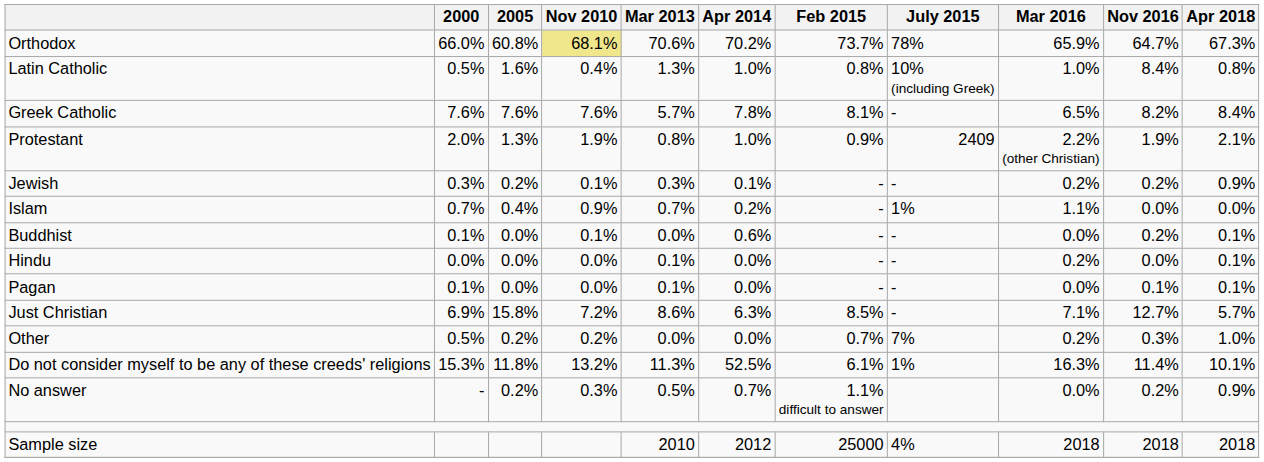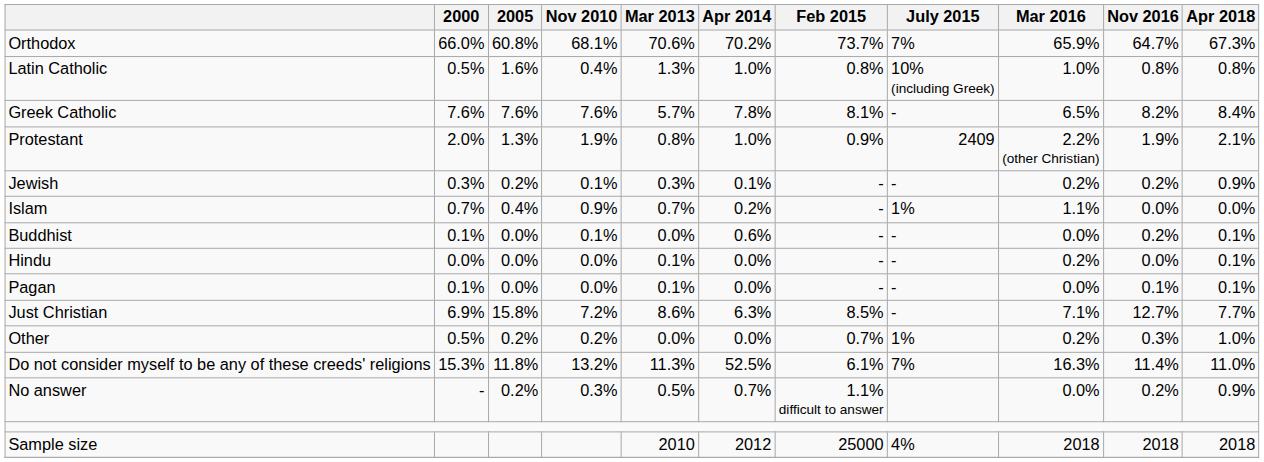 <table class="wikitable" style="margin:auto">
 <tr>
 <th></th>
 <th>2000</th>
 <th>2005</th>
 <th>Nov 2010</th>
 <th>Mar 2013</th>
 <th>Apr 2014</th>
 <th>Feb 2015</th>
 <th>July 2015</th>
 <th>Mar 2016</th>
 <th>Nov 2016</th>
 <th>Apr 2018</th>
 </tr>
 <tr valign=top>
 <td>Orthodox</td>
 <td align=right>66.0%</td>
 <td align=right>60.8%</td>
-<td align=right style="background: khaki;">68.1%</td>
+<td align=right>68.1%</td>
 <td align=right>70.6%</td>
 <td align=right>70.2%</td>
 <td align=right>73.7%</td>
-<td>78%</td>
+<td>7%</td>
 <td align=right>65.9%</td>
 <td align=right>64.7%</td>
 <td align=right>67.3%</td>
 </tr>
 <tr valign=top>
 <td>Latin Catholic</td>
 <td align=right>0.5%</td>
 <td align=right>1.6%</td>
 <td align=right>0.4%</td>
 <td align=right>1.3%</td>
 <td align=right>1.0%</td>
 <td align=right>0.8%</td>
 <td>10%<br><small>(including Greek)</small></td>
 <td align=right>1.0%</td>
-<td align=right>8.4%</td>
+<td align=right>0.8%</td>
 <td align=right>0.8%</td>
 </tr>
 <tr valign=top>
 <td>Greek Catholic</td>
 <td align=right>7.6%</td>
 <td align=right>7.6%</td>
 <td align=right>7.6%</td>
 <td align=right>5.7%</td>
 <td align=right>7.8%</td>
 <td align=right>8.1%</td>
 <td>-</td>
 <td align=right>6.5%</td>
 <td align=right>8.2%</td>
 <td align=right>8.4%</td>
 </tr>
 <tr valign=top>
 <td>Protestant</td>
 <td align=right>2.0%</td>
 <td align=right>1.3%</td>
 <td align=right>1.9%</td>
 <td align=right>0.8%</td>
 <td align=right>1.0%</td>
 <td align=right>0.9%</td>
 <td align=right>2409</td>
 <td align=right>2.2%<br><small>(other Christian)</small></td>
 <td align=right>1.9%</td>
 <td align=right>2.1%</td>
 </tr>
 <tr valign=top>
 <td>Jewish</td>
 <td align=right>0.3%</td>
 <td align=right>0.2%</td>
 <td align=right>0.1%</td>
 <td align=right>0.3%</td>
 <td align=right>0.1%</td>
 <td align=right>-</td>
 <td>-</td>
 <td align=right>0.2%</td>
 <td align=right>0.2%</td>
 <td align=right>0.9%</td>
 </tr>
 <tr valign=top>
 <td>Islam</td>
 <td align=right>0.7%</td>
 <td align=right>0.4%</td>
 <td align=right>0.9%</td>
 <td align=right>0.7%</td>
 <td align=right>0.2%</td>
 <td align=right>-</td>
 <td>1%</td>
 <td align=right>1.1%</td>
 <td align=right>0.0%</td>
 <td align=right>0.0%</td>
 </tr>
 <tr valign=top>
 <td>Buddhist</td>
 <td align=right>0.1%</td>
 <td align=right>0.0%</td>
 <td align=right>0.1%</td>
 <td align=right>0.0%</td>
 <td align=right>0.6%</td>
 <td align=right>-</td>
 <td>-</td>
 <td align=right>0.0%</td>
 <td align=right>0.2%</td>
 <td align=right>0.1%</td>
 </tr>
 <tr valign=top>
 <td>Hindu</td>
 <td align=right>0.0%</td>
 <td align=right>0.0%</td>
 <td align=right>0.0%</td>
 <td align=right>0.1%</td>
 <td align=right>0.0%</td>
 <td align=right>-</td>
 <td>-</td>
 <td align=right>0.2%</td>
 <td align=right>0.0%</td>
 <td align=right>0.1%</td>
 </tr>
 <tr valign=top>
 <td>Pagan</td>
 <td align=right>0.1%</td>
 <td align=right>0.0%</td>
 <td align=right>0.0%</td>
 <td align=right>0.1%</td>
 <td align=right>0.0%</td>
 <td align=right>-</td>
 <td>-</td>
 <td align=right>0.0%</td>
 <td align=right>0.1%</td>
 <td align=right>0.1%</td>
 </tr>
 <tr valign=top>
 <td>Just Christian</td>
 <td align=right>6.9%</td>
 <td align=right>15.8%</td>
 <td align=right>7.2%</td>
 <td align=right>8.6%</td>
 <td align=right>6.3%</td>
 <td align=right>8.5%</td>
 <td>-</td>
 <td align=right>7.1%</td>
 <td align=right>12.7%</td>
-<td align=right>5.7%</td>
+<td align=right>7.7%</td>
 </tr>
 <tr valign=top>
 <td>Other</td>
 <td align=right>0.5%</td>
 <td align=right>0.2%</td>
 <td align=right>0.2%</td>
 <td align=right>0.0%</td>
 <td align=right>0.0%</td>
 <td align=right>0.7%</td>
-<td>7%</td>
+<td>1%</td>
 <td align=right>0.2%</td>
 <td align=right>0.3%</td>
 <td align=right>1.0%</td>
 </tr>
 <tr valign=top>
 <td>Do not consider myself to be any of these creeds' religions</td>
 <td align=right>15.3%</td>
 <td align=right>11.8%</td>
 <td align=right>13.2%</td>
 <td align=right>11.3%</td>
 <td align=right>52.5%</td>
 <td align=right>6.1%</td>
-<td>1%</td>
+<td>7%</td>
 <td align=right>16.3%</td>
 <td align=right>11.4%</td>
-<td align=right>10.1%</td>
+<td align=right>11.0%</td>
 </tr>
 <tr valign=top>
 <td>No answer</td>
 <td align=right>-</td>
 <td align=right>0.2%</td>
 <td align=right>0.3%</td>
 <td align=right>0.5%</td>
 <td align=right>0.7%</td>
 <td align=right>1.1%<br><small>difficult to answer</small></td>
 <td></td>
 <td align=right>0.0%</td>
 <td align=right>0.2%</td>
 <td align=right>0.9%</td>
 </tr>
 <tr valign=top>
 <td colspan="11" height="2"></td>
 </tr>
 <tr valign=top>
 <td>Sample size</td>
 <td align=right></td>
 <td align=right></td>
 <td align=right></td>
 <td align=right>2010</td>
 <td align=right>2012</td>
 <td align=right>25000</td>
 <td>4%</td>
 <td align=right>2018</td>
 <td align=right>2018</td>
 <td align=right>2018</td>
 </tr>
 <tr>
 </tr>
 </table>
